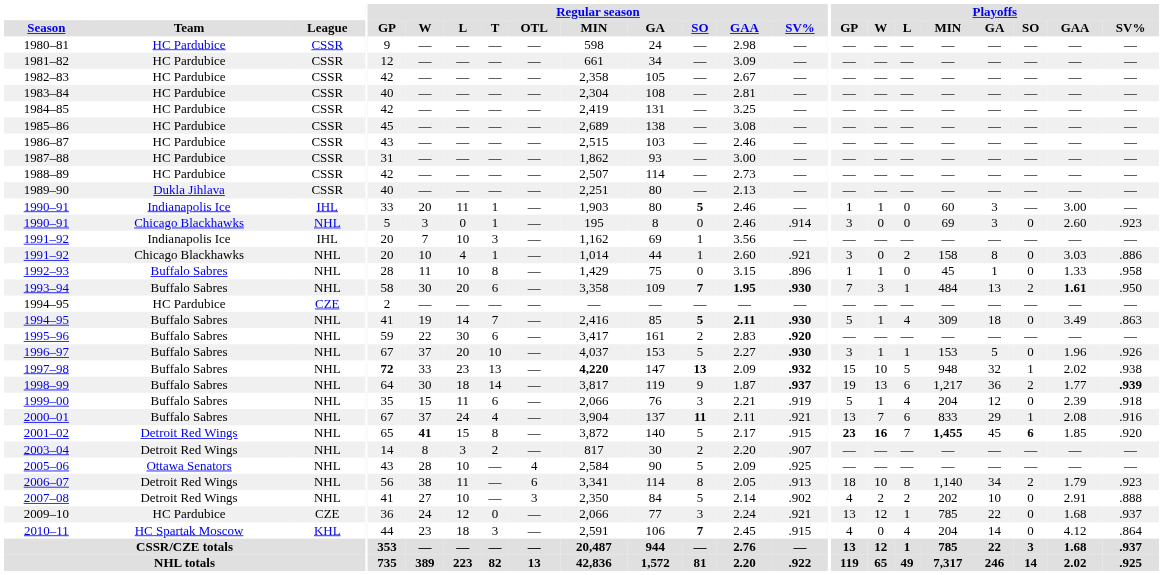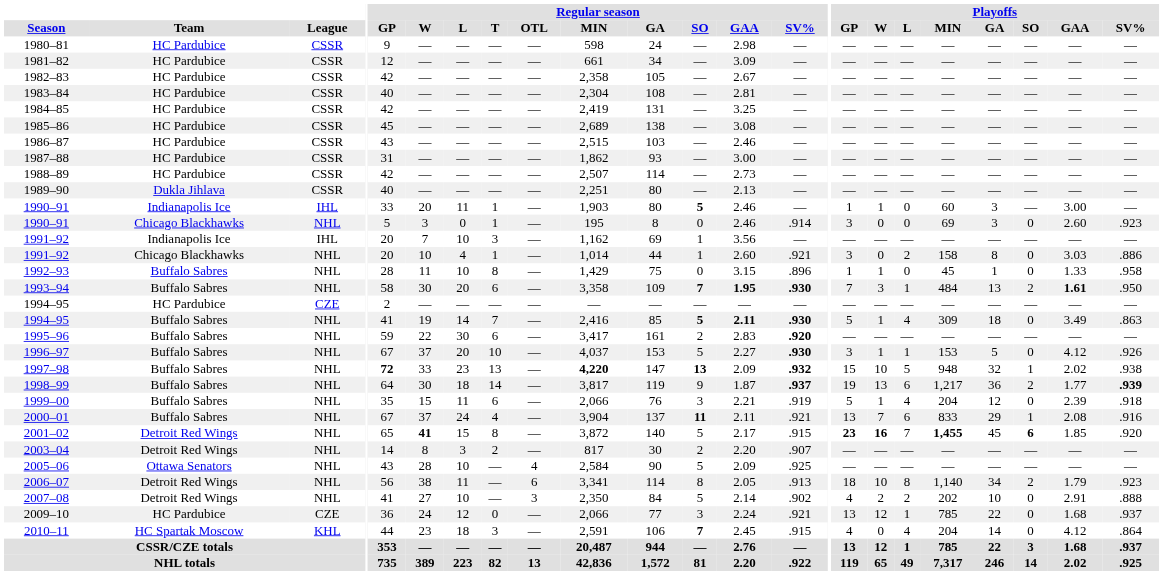 <table border="0" cellpadding="1" cellspacing="0" style="width:90%; text-align:center;">
 <tr bgcolor="#e0e0e0">
 <th colspan="3" bgcolor="#ffffff"></th>
 <th rowspan="99" bgcolor="#ffffff"></th>
 <th colspan="10" bgcolor="#e0e0e0"><a href='#'>Regular season</a></th>
 <th rowspan="99" bgcolor="#ffffff"></th>
 <th colspan="8" bgcolor="#e0e0e0"><a href='#'>Playoffs</a></th>
 </tr>
 <tr bgcolor="#e0e0e0">
 <th><a href='#'>Season</a></th>
 <th>Team</th>
 <th>League</th>
 <th>GP</th>
 <th>W</th>
 <th>L</th>
 <th>T</th>
 <th>OTL</th>
 <th>MIN</th>
 <th>GA</th>
 <th><a href='#'>SO</a></th>
 <th><a href='#'>GAA</a></th>
 <th><a href='#'>SV%</a></th>
 <th>GP</th>
 <th>W</th>
 <th>L</th>
 <th>MIN</th>
 <th>GA</th>
 <th>SO</th>
 <th>GAA</th>
 <th>SV%</th>
 </tr>
 <tr>
 <td>1980–81</td>
 <td><a href='#'>HC Pardubice</a></td>
 <td><a href='#'>CSSR</a></td>
 <td>9</td>
 <td>—</td>
 <td>—</td>
 <td>—</td>
 <td>—</td>
 <td>598</td>
 <td>24</td>
 <td>—</td>
 <td>2.98</td>
 <td>—</td>
 <td>—</td>
 <td>—</td>
 <td>—</td>
 <td>—</td>
 <td>—</td>
 <td>—</td>
 <td>—</td>
 <td>—</td>
 </tr>
 <tr bgcolor="#f0f0f0">
 <td>1981–82</td>
 <td>HC Pardubice</td>
 <td>CSSR</td>
 <td>12</td>
 <td>—</td>
 <td>—</td>
 <td>—</td>
 <td>—</td>
 <td>661</td>
 <td>34</td>
 <td>—</td>
 <td>3.09</td>
 <td>—</td>
 <td>—</td>
 <td>—</td>
 <td>—</td>
 <td>—</td>
 <td>—</td>
 <td>—</td>
 <td>—</td>
 <td>—</td>
 </tr>
 <tr>
 <td>1982–83</td>
 <td>HC Pardubice</td>
 <td>CSSR</td>
 <td>42</td>
 <td>—</td>
 <td>—</td>
 <td>—</td>
 <td>—</td>
 <td>2,358</td>
 <td>105</td>
 <td>—</td>
 <td>2.67</td>
 <td>—</td>
 <td>—</td>
 <td>—</td>
 <td>—</td>
 <td>—</td>
 <td>—</td>
 <td>—</td>
 <td>—</td>
 <td>—</td>
 </tr>
 <tr bgcolor="#f0f0f0">
 <td>1983–84</td>
 <td>HC Pardubice</td>
 <td>CSSR</td>
 <td>40</td>
 <td>—</td>
 <td>—</td>
 <td>—</td>
 <td>—</td>
 <td>2,304</td>
 <td>108</td>
 <td>—</td>
 <td>2.81</td>
 <td>—</td>
 <td>—</td>
 <td>—</td>
 <td>—</td>
 <td>—</td>
 <td>—</td>
 <td>—</td>
 <td>—</td>
 <td>—</td>
 </tr>
 <tr>
 <td>1984–85</td>
 <td>HC Pardubice</td>
 <td>CSSR</td>
 <td>42</td>
 <td>—</td>
 <td>—</td>
 <td>—</td>
 <td>—</td>
 <td>2,419</td>
 <td>131</td>
 <td>—</td>
 <td>3.25</td>
 <td>—</td>
 <td>—</td>
 <td>—</td>
 <td>—</td>
 <td>—</td>
 <td>—</td>
 <td>—</td>
 <td>—</td>
 <td>—</td>
 </tr>
 <tr bgcolor="#f0f0f0">
 <td>1985–86</td>
 <td>HC Pardubice</td>
 <td>CSSR</td>
 <td>45</td>
 <td>—</td>
 <td>—</td>
 <td>—</td>
 <td>—</td>
 <td>2,689</td>
 <td>138</td>
 <td>—</td>
 <td>3.08</td>
 <td>—</td>
 <td>—</td>
 <td>—</td>
 <td>—</td>
 <td>—</td>
 <td>—</td>
 <td>—</td>
 <td>—</td>
 <td>—</td>
 </tr>
 <tr>
 <td>1986–87</td>
 <td>HC Pardubice</td>
 <td>CSSR</td>
 <td>43</td>
 <td>—</td>
 <td>—</td>
 <td>—</td>
 <td>—</td>
 <td>2,515</td>
 <td>103</td>
 <td>—</td>
 <td>2.46</td>
 <td>—</td>
 <td>—</td>
 <td>—</td>
 <td>—</td>
 <td>—</td>
 <td>—</td>
 <td>—</td>
 <td>—</td>
 <td>—</td>
 </tr>
 <tr bgcolor="#f0f0f0">
 <td>1987–88</td>
 <td>HC Pardubice</td>
 <td>CSSR</td>
 <td>31</td>
 <td>—</td>
 <td>—</td>
 <td>—</td>
 <td>—</td>
 <td>1,862</td>
 <td>93</td>
 <td>—</td>
 <td>3.00</td>
 <td>—</td>
 <td>—</td>
 <td>—</td>
 <td>—</td>
 <td>—</td>
 <td>—</td>
 <td>—</td>
 <td>—</td>
 <td>—</td>
 </tr>
 <tr>
 <td>1988–89</td>
 <td>HC Pardubice</td>
 <td>CSSR</td>
 <td>42</td>
 <td>—</td>
 <td>—</td>
 <td>—</td>
 <td>—</td>
 <td>2,507</td>
 <td>114</td>
 <td>—</td>
 <td>2.73</td>
 <td>—</td>
 <td>—</td>
 <td>—</td>
 <td>—</td>
 <td>—</td>
 <td>—</td>
 <td>—</td>
 <td>—</td>
 <td>—</td>
 </tr>
 <tr bgcolor="#f0f0f0">
 <td>1989–90</td>
 <td><a href='#'>Dukla Jihlava</a></td>
 <td>CSSR</td>
 <td>40</td>
 <td>—</td>
 <td>—</td>
 <td>—</td>
 <td>—</td>
 <td>2,251</td>
 <td>80</td>
 <td>—</td>
 <td>2.13</td>
 <td>—</td>
 <td>—</td>
 <td>—</td>
 <td>—</td>
 <td>—</td>
 <td>—</td>
 <td>—</td>
 <td>—</td>
 <td>—</td>
 </tr>
 <tr>
 <td><a href='#'>1990–91</a></td>
 <td><a href='#'>Indianapolis Ice</a></td>
 <td><a href='#'>IHL</a></td>
 <td>33</td>
 <td>20</td>
 <td>11</td>
 <td>1</td>
 <td>—</td>
 <td>1,903</td>
 <td>80</td>
 <td><strong>5</strong></td>
 <td>2.46</td>
 <td>—</td>
 <td>1</td>
 <td>1</td>
 <td>0</td>
 <td>60</td>
 <td>3</td>
 <td>—</td>
 <td>3.00</td>
 <td>—</td>
 </tr>
 <tr bgcolor="#f0f0f0">
 <td><a href='#'>1990–91</a></td>
 <td><a href='#'>Chicago Blackhawks</a></td>
 <td><a href='#'>NHL</a></td>
 <td>5</td>
 <td>3</td>
 <td>0</td>
 <td>1</td>
 <td>—</td>
 <td>195</td>
 <td>8</td>
 <td>0</td>
 <td>2.46</td>
 <td>.914</td>
 <td>3</td>
 <td>0</td>
 <td>0</td>
 <td>69</td>
 <td>3</td>
 <td>0</td>
 <td>2.60</td>
 <td>.923</td>
 </tr>
 <tr>
 <td><a href='#'>1991–92</a></td>
 <td>Indianapolis Ice</td>
 <td>IHL</td>
 <td>20</td>
 <td>7</td>
 <td>10</td>
 <td>3</td>
 <td>—</td>
 <td>1,162</td>
 <td>69</td>
 <td>1</td>
 <td>3.56</td>
 <td>—</td>
 <td>—</td>
 <td>—</td>
 <td>—</td>
 <td>—</td>
 <td>—</td>
 <td>—</td>
 <td>—</td>
 <td>—</td>
 </tr>
 <tr bgcolor="#f0f0f0">
 <td><a href='#'>1991–92</a></td>
 <td>Chicago Blackhawks</td>
 <td>NHL</td>
 <td>20</td>
 <td>10</td>
 <td>4</td>
 <td>1</td>
 <td>—</td>
 <td>1,014</td>
 <td>44</td>
 <td>1</td>
 <td>2.60</td>
 <td>.921</td>
 <td>3</td>
 <td>0</td>
 <td>2</td>
 <td>158</td>
 <td>8</td>
 <td>0</td>
 <td>3.03</td>
 <td>.886</td>
 </tr>
 <tr>
 <td><a href='#'>1992–93</a></td>
 <td><a href='#'>Buffalo Sabres</a></td>
 <td>NHL</td>
 <td>28</td>
 <td>11</td>
 <td>10</td>
 <td>8</td>
 <td>—</td>
 <td>1,429</td>
 <td>75</td>
 <td>0</td>
 <td>3.15</td>
 <td>.896</td>
 <td>1</td>
 <td>1</td>
 <td>0</td>
 <td>45</td>
 <td>1</td>
 <td>0</td>
 <td>1.33</td>
 <td>.958</td>
 </tr>
 <tr bgcolor="#f0f0f0">
 <td><a href='#'>1993–94</a></td>
 <td>Buffalo Sabres</td>
 <td>NHL</td>
 <td>58</td>
 <td>30</td>
 <td>20</td>
 <td>6</td>
 <td>—</td>
 <td>3,358</td>
 <td>109</td>
 <td><strong>7</strong></td>
 <td><strong>1.95</strong></td>
 <td><strong>.930</strong></td>
 <td>7</td>
 <td>3</td>
 <td>1</td>
 <td>484</td>
 <td>13</td>
 <td>2</td>
 <td><strong>1.61</strong></td>
 <td>.950</td>
 </tr>
 <tr>
 <td>1994–95</td>
 <td>HC Pardubice</td>
 <td><a href='#'>CZE</a></td>
 <td>2</td>
 <td>—</td>
 <td>—</td>
 <td>—</td>
 <td>—</td>
 <td>—</td>
 <td>—</td>
 <td>—</td>
 <td>—</td>
 <td>—</td>
 <td>—</td>
 <td>—</td>
 <td>—</td>
 <td>—</td>
 <td>—</td>
 <td>—</td>
 <td>—</td>
 <td>—</td>
 </tr>
 <tr bgcolor="#f0f0f0">
 <td><a href='#'>1994–95</a></td>
 <td>Buffalo Sabres</td>
 <td>NHL</td>
 <td>41</td>
 <td>19</td>
 <td>14</td>
 <td>7</td>
 <td>—</td>
 <td>2,416</td>
 <td>85</td>
 <td><strong>5</strong></td>
 <td><strong>2.11</strong></td>
 <td><strong>.930</strong></td>
 <td>5</td>
 <td>1</td>
 <td>4</td>
 <td>309</td>
 <td>18</td>
 <td>0</td>
 <td>3.49</td>
 <td>.863</td>
 </tr>
 <tr>
 <td><a href='#'>1995–96</a></td>
 <td>Buffalo Sabres</td>
 <td>NHL</td>
 <td>59</td>
 <td>22</td>
 <td>30</td>
 <td>6</td>
 <td>—</td>
 <td>3,417</td>
 <td>161</td>
 <td>2</td>
 <td>2.83</td>
 <td><strong>.920</strong></td>
 <td>—</td>
 <td>—</td>
 <td>—</td>
 <td>—</td>
 <td>—</td>
 <td>—</td>
 <td>—</td>
 <td>—</td>
 </tr>
 <tr bgcolor="#f0f0f0">
 <td><a href='#'>1996–97</a></td>
 <td>Buffalo Sabres</td>
 <td>NHL</td>
 <td>67</td>
 <td>37</td>
 <td>20</td>
 <td>10</td>
 <td>—</td>
 <td>4,037</td>
 <td>153</td>
 <td>5</td>
 <td>2.27</td>
 <td><strong>.930</strong></td>
 <td>3</td>
 <td>1</td>
 <td>1</td>
 <td>153</td>
 <td>5</td>
 <td>0</td>
-<td>1.96</td>
+<td>4.12</td>
 <td>.926</td>
 </tr>
 <tr>
 <td><a href='#'>1997–98</a></td>
 <td>Buffalo Sabres</td>
 <td>NHL</td>
 <td><strong>72</strong></td>
 <td>33</td>
 <td>23</td>
 <td>13</td>
 <td>—</td>
 <td><strong>4,220</strong></td>
 <td>147</td>
 <td><strong>13</strong></td>
 <td>2.09</td>
 <td><strong>.932</strong></td>
 <td>15</td>
 <td>10</td>
 <td>5</td>
 <td>948</td>
 <td>32</td>
 <td>1</td>
 <td>2.02</td>
 <td>.938</td>
 </tr>
 <tr bgcolor="#f0f0f0">
 <td><a href='#'>1998–99</a></td>
 <td>Buffalo Sabres</td>
 <td>NHL</td>
 <td>64</td>
 <td>30</td>
 <td>18</td>
 <td>14</td>
 <td>—</td>
 <td>3,817</td>
 <td>119</td>
 <td>9</td>
 <td>1.87</td>
 <td><strong>.937</strong></td>
 <td>19</td>
 <td>13</td>
 <td>6</td>
 <td>1,217</td>
 <td>36</td>
 <td>2</td>
 <td>1.77</td>
 <td><strong>.939</strong></td>
 </tr>
 <tr>
 <td><a href='#'>1999–00</a></td>
 <td>Buffalo Sabres</td>
 <td>NHL</td>
 <td>35</td>
 <td>15</td>
 <td>11</td>
 <td>6</td>
 <td>—</td>
 <td>2,066</td>
 <td>76</td>
 <td>3</td>
 <td>2.21</td>
 <td>.919</td>
 <td>5</td>
 <td>1</td>
 <td>4</td>
 <td>204</td>
 <td>12</td>
 <td>0</td>
 <td>2.39</td>
 <td>.918</td>
 </tr>
 <tr bgcolor="#f0f0f0">
 <td><a href='#'>2000–01</a></td>
 <td>Buffalo Sabres</td>
 <td>NHL</td>
 <td>67</td>
 <td>37</td>
 <td>24</td>
 <td>4</td>
 <td>—</td>
 <td>3,904</td>
 <td>137</td>
 <td><strong>11</strong></td>
 <td>2.11</td>
 <td>.921</td>
 <td>13</td>
 <td>7</td>
 <td>6</td>
 <td>833</td>
 <td>29</td>
 <td>1</td>
 <td>2.08</td>
 <td>.916</td>
 </tr>
 <tr>
 <td><a href='#'>2001–02</a></td>
 <td><a href='#'>Detroit Red Wings</a></td>
 <td>NHL</td>
 <td>65</td>
 <td><strong>41</strong></td>
 <td>15</td>
 <td>8</td>
 <td>—</td>
 <td>3,872</td>
 <td>140</td>
 <td>5</td>
 <td>2.17</td>
 <td>.915</td>
 <td><strong>23</strong></td>
 <td><strong>16</strong></td>
 <td>7</td>
 <td><strong>1,455</strong></td>
 <td>45</td>
 <td><strong>6</strong></td>
 <td>1.85</td>
 <td>.920</td>
 </tr>
 <tr bgcolor="#f0f0f0">
 <td><a href='#'>2003–04</a></td>
 <td>Detroit Red Wings</td>
 <td>NHL</td>
 <td>14</td>
 <td>8</td>
 <td>3</td>
 <td>2</td>
 <td>—</td>
 <td>817</td>
 <td>30</td>
 <td>2</td>
 <td>2.20</td>
 <td>.907</td>
 <td>—</td>
 <td>—</td>
 <td>—</td>
 <td>—</td>
 <td>—</td>
 <td>—</td>
 <td>—</td>
 <td>—</td>
 </tr>
 <tr>
 <td><a href='#'>2005–06</a></td>
 <td><a href='#'>Ottawa Senators</a></td>
 <td>NHL</td>
 <td>43</td>
 <td>28</td>
 <td>10</td>
 <td>—</td>
 <td>4</td>
 <td>2,584</td>
 <td>90</td>
 <td>5</td>
 <td>2.09</td>
 <td>.925</td>
 <td>—</td>
 <td>—</td>
 <td>—</td>
 <td>—</td>
 <td>—</td>
 <td>—</td>
 <td>—</td>
 <td>—</td>
 </tr>
 <tr bgcolor="#f0f0f0">
 <td><a href='#'>2006–07</a></td>
 <td>Detroit Red Wings</td>
 <td>NHL</td>
 <td>56</td>
 <td>38</td>
 <td>11</td>
 <td>—</td>
 <td>6</td>
 <td>3,341</td>
 <td>114</td>
 <td>8</td>
 <td>2.05</td>
 <td>.913</td>
 <td>18</td>
 <td>10</td>
 <td>8</td>
 <td>1,140</td>
 <td>34</td>
 <td>2</td>
 <td>1.79</td>
 <td>.923</td>
 </tr>
 <tr>
 <td><a href='#'>2007–08</a></td>
 <td>Detroit Red Wings</td>
 <td>NHL</td>
 <td>41</td>
 <td>27</td>
 <td>10</td>
 <td>—</td>
 <td>3</td>
 <td>2,350</td>
 <td>84</td>
 <td>5</td>
 <td>2.14</td>
 <td>.902</td>
 <td>4</td>
 <td>2</td>
 <td>2</td>
 <td>202</td>
 <td>10</td>
 <td>0</td>
 <td>2.91</td>
 <td>.888</td>
 </tr>
 <tr bgcolor="#f0f0f0">
 <td>2009–10</td>
 <td>HC Pardubice</td>
 <td Czech Extraliga>CZE</td>
 <td>36</td>
 <td>24</td>
 <td>12</td>
 <td>0</td>
 <td>—</td>
 <td>2,066</td>
 <td>77</td>
 <td>3</td>
 <td>2.24</td>
 <td>.921</td>
 <td>13</td>
 <td>12</td>
 <td>1</td>
 <td>785</td>
 <td>22</td>
 <td>0</td>
 <td>1.68</td>
 <td>.937</td>
 </tr>
 <tr>
 <td><a href='#'>2010–11</a></td>
 <td><a href='#'>HC Spartak Moscow</a></td>
 <td><a href='#'>KHL</a></td>
 <td>44</td>
 <td>23</td>
 <td>18</td>
 <td>3</td>
 <td>—</td>
 <td>2,591</td>
 <td>106</td>
 <td><strong>7</strong></td>
 <td>2.45</td>
 <td>.915</td>
 <td>4</td>
 <td>0</td>
 <td>4</td>
 <td>204</td>
 <td>14</td>
 <td>0</td>
 <td>4.12</td>
 <td>.864</td>
 </tr>
 <tr bgcolor="#e0e0e0">
 <th colspan=3>CSSR/CZE totals</th>
 <th>353</th>
 <th>—</th>
 <th>—</th>
 <th>—</th>
 <th>—</th>
 <th>20,487</th>
 <th>944</th>
 <th>—</th>
 <th>2.76</th>
 <th>—</th>
 <th>13</th>
 <th>12</th>
 <th>1</th>
 <th>785</th>
 <th>22</th>
 <th>3</th>
 <th>1.68</th>
 <th>.937</th>
 </tr>
 <tr bgcolor="#e0e0e0">
 <th colspan=3>NHL totals</th>
 <th>735</th>
 <th>389</th>
 <th>223</th>
 <th>82</th>
 <th>13</th>
 <th>42,836</th>
 <th>1,572</th>
 <th>81</th>
 <th>2.20</th>
 <th>.922</th>
 <th>119</th>
 <th>65</th>
 <th>49</th>
 <th>7,317</th>
 <th>246</th>
 <th>14</th>
 <th>2.02</th>
 <th>.925</th>
 </tr>
 </table>
